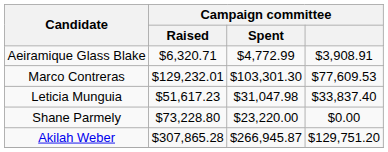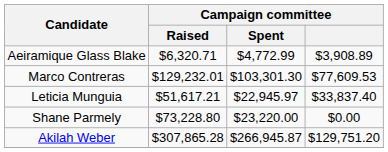 <table class="wikitable sortable" style="font-size:90%;text-align:center;">
 <tr>
 <th rowspan="2">Candidate</th>
 <th colspan="8">Campaign committee</th>
 </tr>
 <tr>
 <th>Raised</th>
 <th>Spent</th>
 <th data-sort-type=currency></th>
 </tr>
 <tr>
 <td>Aeiramique Glass Blake</td>
 <td>$6,320.71</td>
 <td>$4,772.99</td>
-<td>$3,908.91</td>
+<td>$3,908.89</td>
 </tr>
 <tr>
 <td>Marco Contreras</td>
 <td>$129,232.01</td>
 <td>$103,301.30</td>
 <td>$77,609.53</td>
 </tr>
 <tr>
 <td>Leticia Munguia</td>
-<td>$51,617.23</td>
-<td>$31,047.98</td>
+<td>$51,617.21</td>
+<td>$22,945.97</td>
 <td>$33,837.40</td>
 </tr>
 <tr>
 <td>Shane Parmely</td>
 <td>$73,228.80</td>
 <td>$23,220.00</td>
 <td>$0.00</td>
 </tr>
 <tr>
 <td><a href='#'>Akilah Weber</a></td>
 <td>$307,865.28</td>
 <td>$266,945.87</td>
 <td>$129,751.20</td>
 </tr>
 <tr>
 </tr>
 </table>
